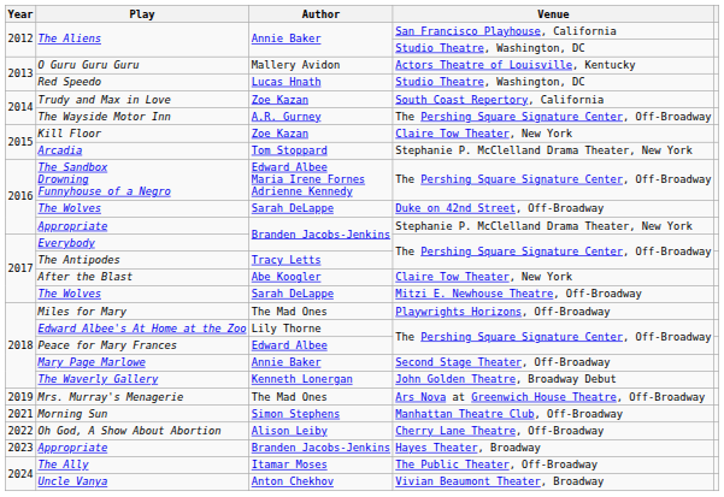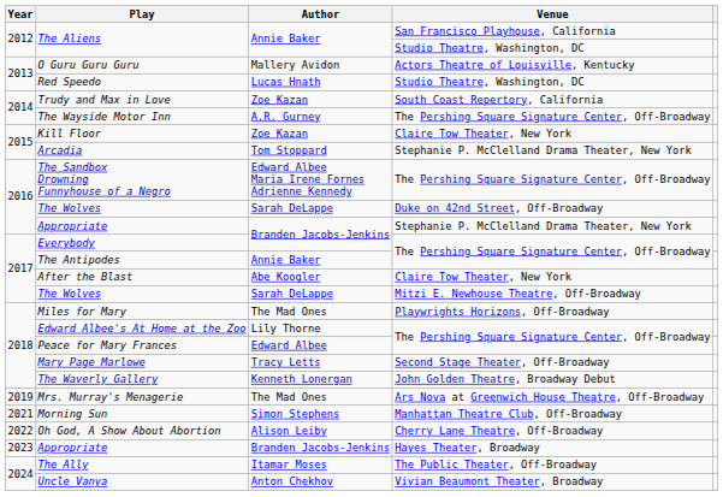 <table class="wikitable">
 <tr>
 <th>Year</th>
 <th>Play</th>
 <th>Author</th>
 <th>Venue</th>
 <th></th>
 </tr>
 <tr>
 <td rowspan=2>2012</td>
 <td rowspan=2><em><a href='#'>The Aliens</a></em></td>
 <td rowspan=2><a href='#'>Annie Baker</a></td>
 <td><a href='#'>San Francisco Playhouse</a>, California</td>
 <td></td>
 </tr>
 <tr>
 <td><a href='#'>Studio Theatre</a>, Washington, DC</td>
 <td></td>
 </tr>
 <tr>
 <td rowspan=2>2013</td>
 <td><em>O Guru Guru Guru</em></td>
 <td>Mallery Avidon</td>
 <td><a href='#'>Actors Theatre of Louisville</a>, Kentucky</td>
 <td></td>
 </tr>
 <tr>
 <td><em>Red Speedo</em></td>
 <td><a href='#'>Lucas Hnath</a></td>
 <td><a href='#'>Studio Theatre</a>, Washington, DC</td>
 <td></td>
 </tr>
 <tr>
 <td rowspan=2>2014</td>
 <td><em>Trudy and Max in Love</em></td>
 <td><a href='#'>Zoe Kazan</a></td>
 <td><a href='#'>South Coast Repertory</a>, California</td>
 <td></td>
 </tr>
 <tr>
 <td><em>The Wayside Motor Inn</em></td>
 <td><a href='#'>A.R. Gurney</a></td>
 <td>The <a href='#'>Pershing Square Signature Center</a>, Off-Broadway</td>
 <td></td>
 </tr>
 <tr>
 <td rowspan=2>2015</td>
 <td><em>Kill Floor</em></td>
 <td><a href='#'>Zoe Kazan</a></td>
 <td><a href='#'>Claire Tow Theater</a>, New York</td>
 <td></td>
 </tr>
 <tr>
 <td><em><a href='#'>Arcadia</a></em></td>
 <td><a href='#'>Tom Stoppard</a></td>
 <td>Stephanie P. McClelland Drama Theater, New York</td>
 <td></td>
 </tr>
 <tr>
 <td rowspan=3>2016</td>
 <td><em><a href='#'>The Sandbox</a></em> <br><em><a href='#'>Drowning</a></em> <br><em><a href='#'>Funnyhouse of a Negro</a></em></td>
 <td><a href='#'>Edward Albee</a> <br><a href='#'>Maria Irene Fornes</a> <br><a href='#'>Adrienne Kennedy</a></td>
 <td>The <a href='#'>Pershing Square Signature Center</a>, Off-Broadway</td>
 <td></td>
 </tr>
 <tr>
 <td><em><a href='#'>The Wolves</a></em></td>
 <td><a href='#'>Sarah DeLappe</a></td>
 <td><a href='#'>Duke on 42nd Street</a>, Off-Broadway</td>
 <td></td>
 </tr>
 <tr>
 <td><em><a href='#'>Appropriate</a></em></td>
 <td rowspan=2><a href='#'>Branden Jacobs-Jenkins</a></td>
 <td>Stephanie P. McClelland Drama Theater, New York</td>
 <td></td>
 </tr>
 <tr>
 <td rowspan=4>2017</td>
 <td><em><a href='#'>Everybody</a></em></td>
 <td rowspan=2>The <a href='#'>Pershing Square Signature Center</a>, Off-Broadway</td>
 <td></td>
 </tr>
 <tr>
 <td><em>The Antipodes</em></td>
-<td><a href='#'>Tracy Letts</a></td>
+<td><a href='#'>Annie Baker</a></td>
 <td></td>
 </tr>
 <tr>
 <td><em>After the Blast</em></td>
 <td><a href='#'>Abe Koogler</a></td>
 <td><a href='#'>Claire Tow Theater</a>, New York</td>
 <td></td>
 </tr>
 <tr>
 <td><em><a href='#'>The Wolves</a></em></td>
 <td><a href='#'>Sarah DeLappe</a></td>
 <td><a href='#'>Mitzi E. Newhouse Theatre</a>, Off-Broadway</td>
 <td></td>
 </tr>
 <tr>
 <td rowspan=5>2018</td>
 <td><em>Miles for Mary</em></td>
 <td>The Mad Ones</td>
 <td><a href='#'>Playwrights Horizons</a>, Off-Broadway</td>
 <td></td>
 </tr>
 <tr>
 <td><em><a href='#'>Edward Albee's At Home at the Zoo</a></em></td>
 <td>Lily Thorne</td>
 <td rowspan=2>The <a href='#'>Pershing Square Signature Center</a>, Off-Broadway</td>
 <td></td>
 </tr>
 <tr>
 <td><em>Peace for Mary Frances</em></td>
 <td><a href='#'>Edward Albee</a></td>
 <td></td>
 </tr>
 <tr>
 <td><em><a href='#'>Mary Page Marlowe</a></em></td>
-<td><a href='#'>Annie Baker</a></td>
+<td><a href='#'>Tracy Letts</a></td>
 <td><a href='#'>Second Stage Theater</a>, Off-Broadway</td>
 <td></td>
 </tr>
 <tr>
 <td><em><a href='#'>The Waverly Gallery</a></em></td>
 <td><a href='#'>Kenneth Lonergan</a></td>
 <td><a href='#'>John Golden Theatre</a>, Broadway Debut</td>
 <td></td>
 </tr>
 <tr>
 <td>2019</td>
 <td><em>Mrs. Murray's Menagerie</em></td>
 <td>The Mad Ones</td>
 <td><a href='#'>Ars Nova</a> at <a href='#'>Greenwich House Theatre</a>, Off-Broadway</td>
 <td></td>
 </tr>
 <tr>
 <td>2021</td>
 <td><em>Morning Sun</em></td>
 <td><a href='#'>Simon Stephens</a></td>
 <td><a href='#'>Manhattan Theatre Club</a>, Off-Broadway</td>
 <td></td>
 </tr>
 <tr>
 <td>2022</td>
 <td><em>Oh God, A Show About Abortion</em></td>
 <td><a href='#'>Alison Leiby</a></td>
 <td><a href='#'>Cherry Lane Theatre</a>, Off-Broadway</td>
 <td></td>
 </tr>
 <tr>
 <td>2023</td>
 <td><em><a href='#'>Appropriate</a></em></td>
 <td><a href='#'>Branden Jacobs-Jenkins</a></td>
 <td><a href='#'>Hayes Theater</a>, Broadway</td>
 <td></td>
 </tr>
 <tr>
 <td rowspan=2>2024</td>
 <td><em><a href='#'>The Ally</a></em></td>
 <td><a href='#'>Itamar Moses</a></td>
 <td><a href='#'>The Public Theater</a>, Off-Broadway</td>
 <td></td>
 </tr>
 <tr>
 <td><em><a href='#'>Uncle Vanya</a></em></td>
 <td><a href='#'>Anton Chekhov</a></td>
 <td><a href='#'>Vivian Beaumont Theater</a>, Broadway</td>
 <td></td>
 </tr>
 </table>
